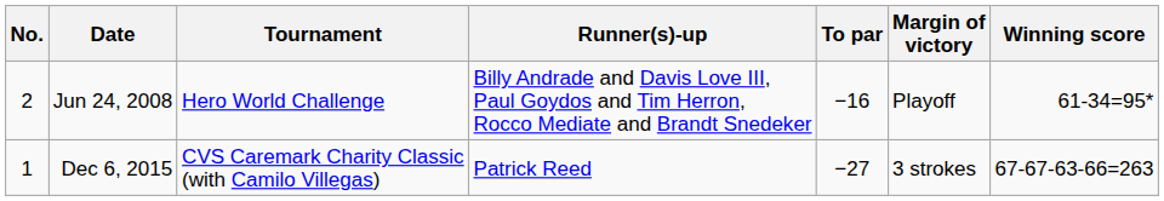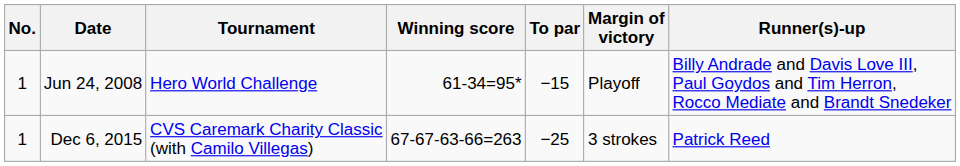 <table class="wikitable" style="font-size:95%;">
 <tr>
 <th>No.</th>
 <th>Date</th>
 <th>Tournament</th>
-<th>Runner(s)-up</th>
+<th>Winning score</th>
 <th>To par</th>
 <th>Margin of<br>victory</th>
-<th>Winning score</th>
+<th>Runner(s)-up</th>
 </tr>
 <tr>
-<td align=center>2</td>
+<td align=center>1</td>
 <td align=right>Jun 24, 2008</td>
 <td><a href='#'>Hero World Challenge</a></td>
+<td align=right>61-34=95*</td>
+<td align=center>−15</td>
+<td>Playoff</td>
 <td> <a href='#'>Billy Andrade</a> and  <a href='#'>Davis Love III</a>,<br> <a href='#'>Paul Goydos</a> and  <a href='#'>Tim Herron</a>,<br> <a href='#'>Rocco Mediate</a> and  <a href='#'>Brandt Snedeker</a></td>
-<td align=center>−16</td>
-<td>Playoff</td>
-<td align=right>61-34=95*</td>
 </tr>
 <tr>
 <td align=center>1</td>
 <td align=right>Dec 6, 2015</td>
 <td><a href='#'>CVS Caremark Charity Classic</a><br>(with  <a href='#'>Camilo Villegas</a>)</td>
+<td align=right>67-67-63-66=263</td>
+<td align=center>−25</td>
+<td>3 strokes</td>
 <td> <a href='#'>Patrick Reed</a></td>
-<td align=center>−27</td>
-<td>3 strokes</td>
-<td align=right>67-67-63-66=263</td>
 </tr>
 </table>
